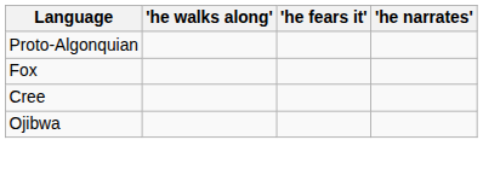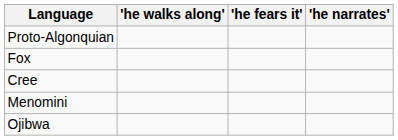 <table class="wikitable">
 <tr>
 <th>Language</th>
 <th>'he walks along'</th>
 <th>'he fears it'</th>
 <th>'he narrates'</th>
 </tr>
 <tr>
 <td>Proto-Algonquian</td>
 <td><em></em></td>
 <td></td>
 <td></td>
 </tr>
 <tr>
 <td>Fox</td>
 <td></td>
 <td></td>
 <td></td>
 </tr>
 <tr>
 <td>Cree</td>
 <td></td>
 <td></td>
 <td></td>
 </tr>
 <tr>
+<td>Menomini</td>
+<td></td>
+<td></td>
+<td></td>
+</tr>
+<tr>
 <td>Ojibwa</td>
 <td></td>
 <td></td>
 <td></td>
 </tr>
 </table>
